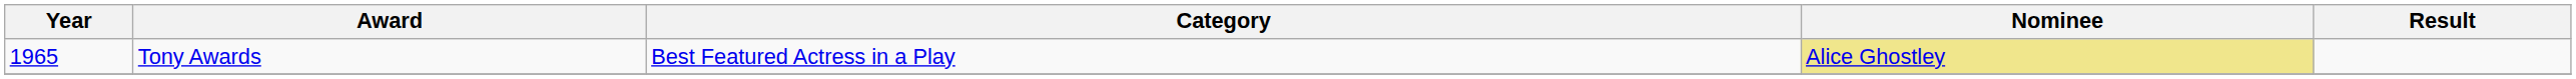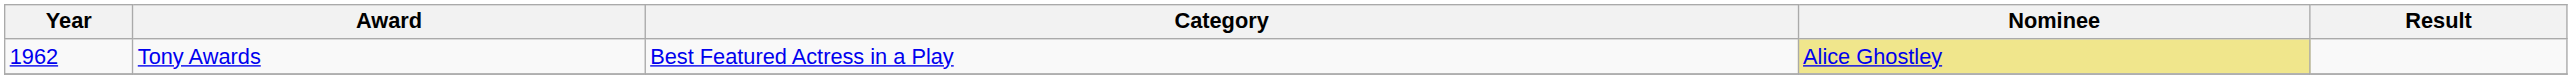 <table class="wikitable" style="width:95%;">
 <tr>
 <th style="width:5%;">Year</th>
 <th style="width:20%;">Award</th>
 <th style="width:45%;">Category</th>
 <th style="width:20%;">Nominee</th>
 <th style="width:10%;">Result</th>
 </tr>
 <tr>
-<td rowspan="1"><a href='#'>1965</a></td>
+<td rowspan="1"><a href='#'>1962</a></td>
 <td><a href='#'>Tony Awards</a></td>
 <td><a href='#'>Best Featured Actress in a Play</a></td>
 <td style="background: khaki;"><a href='#'>Alice Ghostley</a></td>
 <td></td>
 </tr>
 <tr>
 </tr>
 </table>
